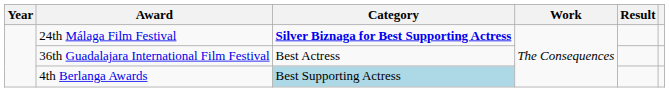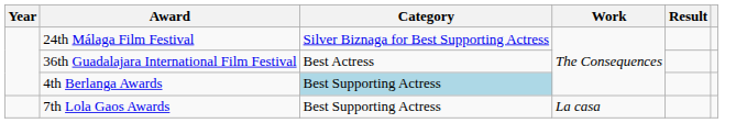 <table class="wikitable sortable plainrowheaders">
 <tr>
 <th>Year</th>
 <th>Award</th>
 <th>Category</th>
 <th>Work</th>
 <th>Result</th>
 <th scope="col" class="unsortable"></th>
 </tr>
 <tr>
 <td rowspan = "3"></td>
 <td>24th <a href='#'>Málaga Film Festival</a></td>
-<td><strong><a href='#'>Silver Biznaga for Best Supporting Actress</a></strong></td>
+<td><a href='#'>Silver Biznaga for Best Supporting Actress</a></td>
 <td rowspan = "3"><em>The Consequences</em></td>
 <td></td>
 <td></td>
 </tr>
 <tr>
 <td>36th <a href='#'>Guadalajara International Film Festival</a></td>
 <td>Best Actress</td>
 <td></td>
 <td></td>
 </tr>
 <tr>
 <td>4th <a href='#'>Berlanga Awards</a></td>
 <td style="background: lightblue;">Best Supporting Actress</td>
 <td></td>
 <td></td>
 </tr>
+<tr>
+<td></td>
+<td>7th <a href='#'>Lola Gaos Awards</a></td>
+<td>Best Supporting Actress</td>
+<td><em>La casa</em></td>
+<td></td>
+<td></td>
+</tr>
 </table>
